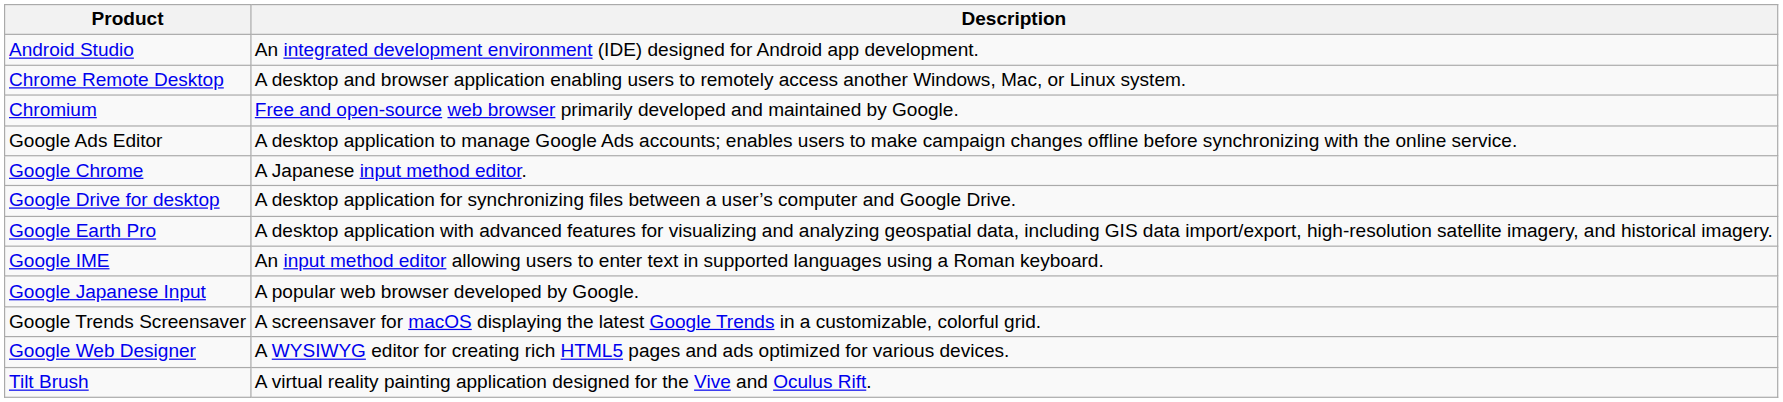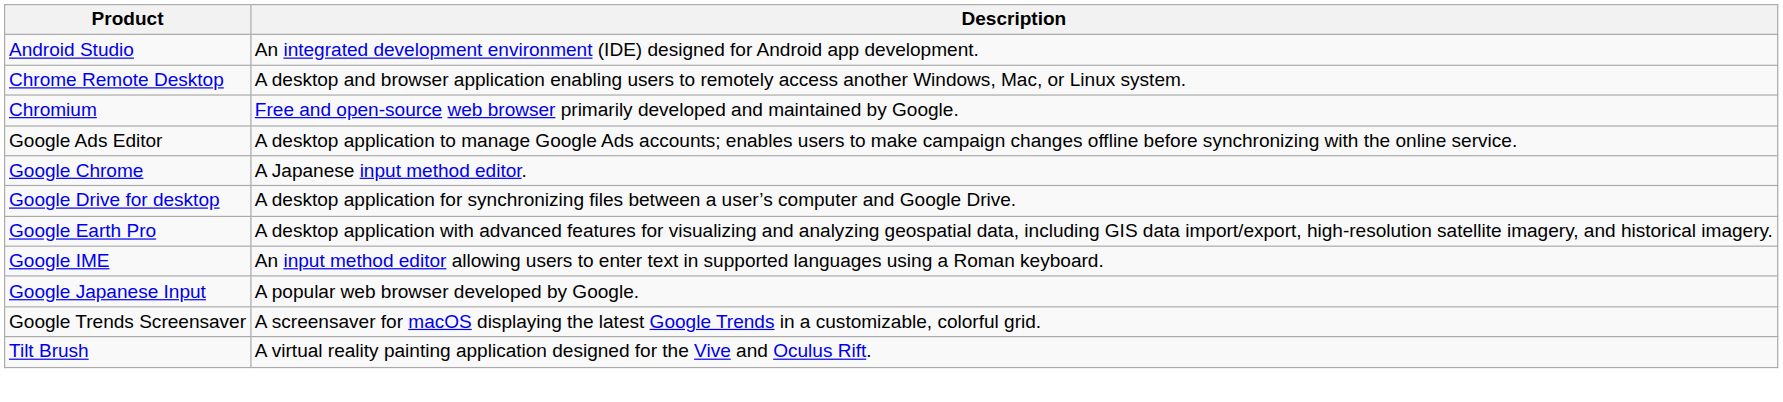 <table class="wikitable sortable">
 <tr>
 <th>Product</th>
 <th>Description</th>
 </tr>
 <tr>
 <td><a href='#'>Android Studio</a></td>
 <td>An <a href='#'>integrated development environment</a> (IDE) designed for Android app development.</td>
 </tr>
 <tr>
 <td><a href='#'>Chrome Remote Desktop</a></td>
 <td>A desktop and browser application enabling users to remotely access another Windows, Mac, or Linux system.</td>
 </tr>
 <tr>
 <td><a href='#'>Chromium</a></td>
 <td><a href='#'>Free and open-source</a> <a href='#'>web browser</a> primarily developed and maintained by Google.</td>
 </tr>
 <tr>
 <td>Google Ads Editor</td>
 <td>A desktop application to manage Google Ads accounts; enables users to make campaign changes offline before synchronizing with the online service.</td>
 </tr>
 <tr>
 <td><a href='#'>Google Chrome</a></td>
 <td>A Japanese <a href='#'>input method editor</a>.</td>
 </tr>
 <tr>
 <td><a href='#'>Google Drive for desktop</a></td>
 <td>A desktop application for synchronizing files between a user’s computer and Google Drive.</td>
 </tr>
 <tr>
 <td><a href='#'>Google Earth Pro</a></td>
 <td>A desktop application with advanced features for visualizing and analyzing geospatial data, including GIS data import/export, high-resolution satellite imagery, and historical imagery.</td>
 </tr>
 <tr>
 <td><a href='#'>Google IME</a></td>
 <td>An <a href='#'>input method editor</a> allowing users to enter text in supported languages using a Roman keyboard.</td>
 </tr>
 <tr>
 <td><a href='#'>Google Japanese Input</a></td>
 <td>A popular web browser developed by Google.</td>
 </tr>
 <tr>
 <td>Google Trends Screensaver</td>
 <td>A screensaver for <a href='#'>macOS</a> displaying the latest <a href='#'>Google Trends</a> in a customizable, colorful grid.</td>
 </tr>
 <tr>
-<td><a href='#'>Google Web Designer</a></td>
-<td>A <a href='#'>WYSIWYG</a> editor for creating rich <a href='#'>HTML5</a> pages and ads optimized for various devices.</td>
-</tr>
-<tr>
 <td><a href='#'>Tilt Brush</a></td>
 <td>A virtual reality painting application designed for the <a href='#'>Vive</a> and <a href='#'>Oculus Rift</a>.</td>
 </tr>
 </table>
